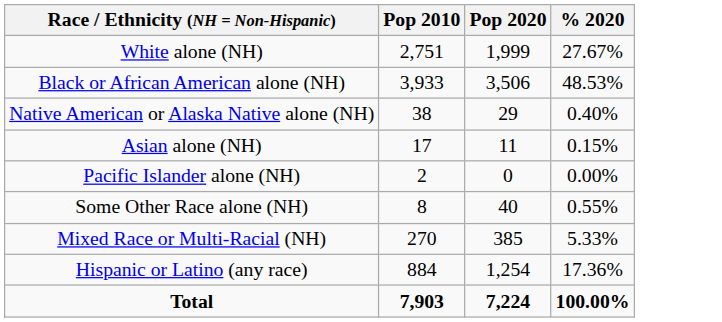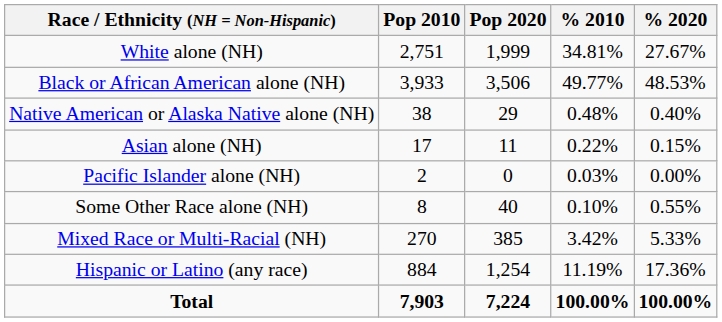 <table class="wikitable" style="text-align:center;">
 <tr>
 <th>Race / Ethnicity <small>(<em>NH = Non-Hispanic</em>)</small></th>
 <th>Pop 2010</th>
 <th>Pop 2020</th>
+<th>% 2010</th>
 <th>% 2020</th>
 </tr>
 <tr>
 <td><a href='#'>White</a> alone (NH)</td>
 <td>2,751</td>
 <td>1,999</td>
+<td>34.81%</td>
 <td>27.67%</td>
 </tr>
 <tr>
 <td><a href='#'>Black or African American</a> alone (NH)</td>
 <td>3,933</td>
 <td>3,506</td>
+<td>49.77%</td>
 <td>48.53%</td>
 </tr>
 <tr>
 <td><a href='#'>Native American</a> or <a href='#'>Alaska Native</a> alone (NH)</td>
 <td>38</td>
 <td>29</td>
+<td>0.48%</td>
 <td>0.40%</td>
 </tr>
 <tr>
 <td><a href='#'>Asian</a> alone (NH)</td>
 <td>17</td>
 <td>11</td>
+<td>0.22%</td>
 <td>0.15%</td>
 </tr>
 <tr>
 <td><a href='#'>Pacific Islander</a> alone (NH)</td>
 <td>2</td>
 <td>0</td>
+<td>0.03%</td>
 <td>0.00%</td>
 </tr>
 <tr>
 <td>Some Other Race alone (NH)</td>
 <td>8</td>
 <td>40</td>
+<td>0.10%</td>
 <td>0.55%</td>
 </tr>
 <tr>
 <td><a href='#'>Mixed Race or Multi-Racial</a> (NH)</td>
 <td>270</td>
 <td>385</td>
+<td>3.42%</td>
 <td>5.33%</td>
 </tr>
 <tr>
 <td><a href='#'>Hispanic or Latino</a> (any race)</td>
 <td>884</td>
 <td>1,254</td>
+<td>11.19%</td>
 <td>17.36%</td>
 </tr>
 <tr>
 <td><strong>Total</strong></td>
 <td><strong>7,903</strong></td>
 <td><strong>7,224</strong></td>
 <td><strong>100.00%</strong></td>
+<td><strong>100.00%</strong></td>
 </tr>
 </table>
